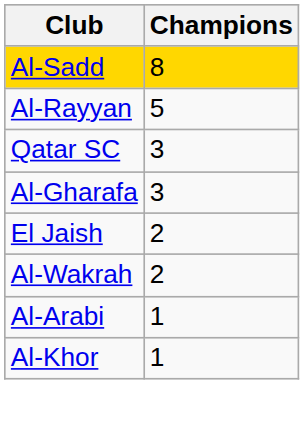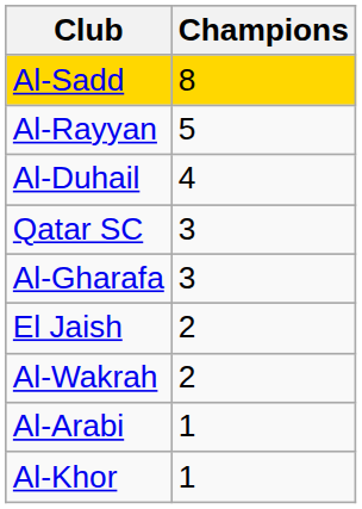 <table class="wikitable sortable">
 <tr>
 <th>Club</th>
 <th>Champions</th>
 </tr>
 <tr ! style="background:gold;">
 <td><a href='#'>Al-Sadd</a></td>
 <td>8</td>
 </tr>
 <tr>
 <td><a href='#'>Al-Rayyan</a></td>
 <td>5</td>
+</tr>
+<tr>
+<td><a href='#'>Al-Duhail</a></td>
+<td>4</td>
 </tr>
 <tr>
 <td><a href='#'>Qatar SC</a></td>
 <td>3</td>
 </tr>
 <tr>
 <td><a href='#'>Al-Gharafa</a></td>
 <td>3</td>
 </tr>
 <tr>
 <td><a href='#'>El Jaish</a></td>
 <td>2</td>
 </tr>
 <tr>
 <td><a href='#'>Al-Wakrah</a></td>
 <td>2</td>
 </tr>
 <tr>
 <td><a href='#'>Al-Arabi</a></td>
 <td>1</td>
 </tr>
 <tr>
 <td><a href='#'>Al-Khor</a></td>
 <td>1</td>
 </tr>
 </table>
